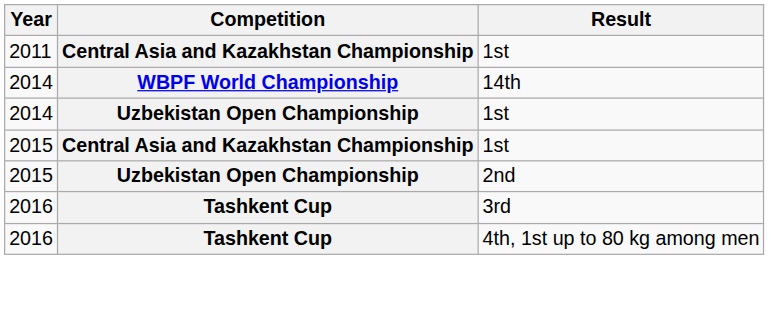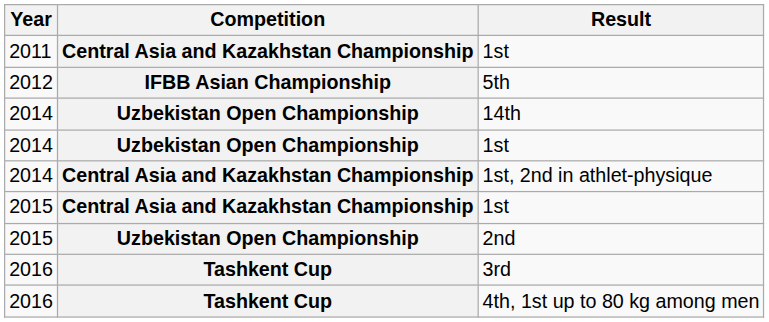 <table class="wikitable">
 <tr>
 <th>Year</th>
 <th>Competition</th>
 <th>Result</th>
 </tr>
 <tr>
 <td>2011</td>
 <th>Central Asia and Kazakhstan Championship</th>
 <td>1st</td>
 </tr>
 <tr>
+<td>2012</td>
+<th>IFBB Asian Championship</th>
+<td>5th</td>
+</tr>
+<tr>
 <td>2014</td>
-<th><a href='#'>WBPF World Championship</a></th>
+<th>Uzbekistan Open Championship</th>
 <td>14th</td>
 </tr>
 <tr>
 <td>2014</td>
 <th>Uzbekistan Open Championship</th>
 <td>1st</td>
+</tr>
+<tr>
+<td>2014</td>
+<th>Central Asia and Kazakhstan Championship</th>
+<td>1st, 2nd in athlet-physique</td>
 </tr>
 <tr>
 <td>2015</td>
 <th>Central Asia and Kazakhstan Championship</th>
 <td>1st</td>
 </tr>
 <tr>
 <td>2015</td>
 <th>Uzbekistan Open Championship</th>
 <td>2nd</td>
 </tr>
 <tr>
 <td>2016</td>
 <th>Tashkent Cup</th>
 <td>3rd</td>
 </tr>
 <tr>
 <td>2016</td>
 <th>Tashkent Cup</th>
 <td>4th, 1st up to 80 kg among men</td>
 </tr>
 </table>
